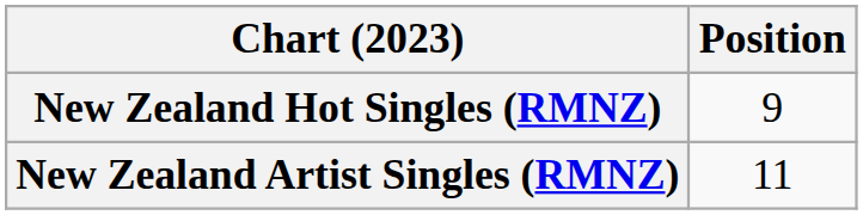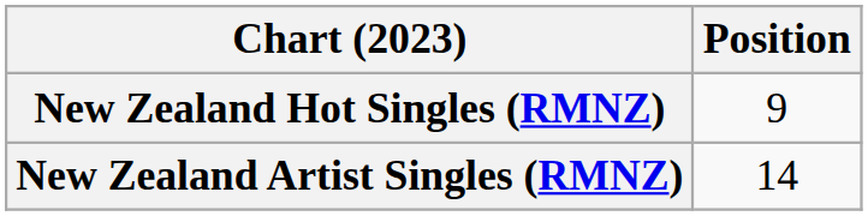 <table class="wikitable plainrowheaders sortable" style="text-align:center">
 <tr>
 <th scope="col">Chart (2023)</th>
 <th scope="col">Position</th>
 </tr>
 <tr>
 <th scope="row">New Zealand Hot Singles (<a href='#'>RMNZ</a>)</th>
 <td>9</td>
 </tr>
 <tr>
 <th scope="row">New Zealand Artist Singles (<a href='#'>RMNZ</a>)</th>
-<td>11</td>
+<td>14</td>
 </tr>
 </table>
